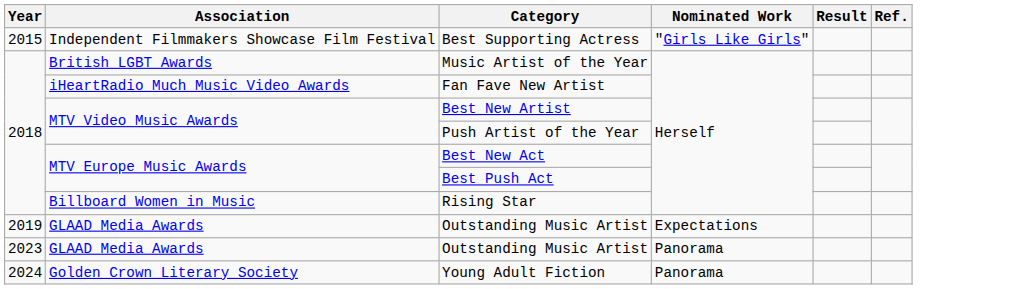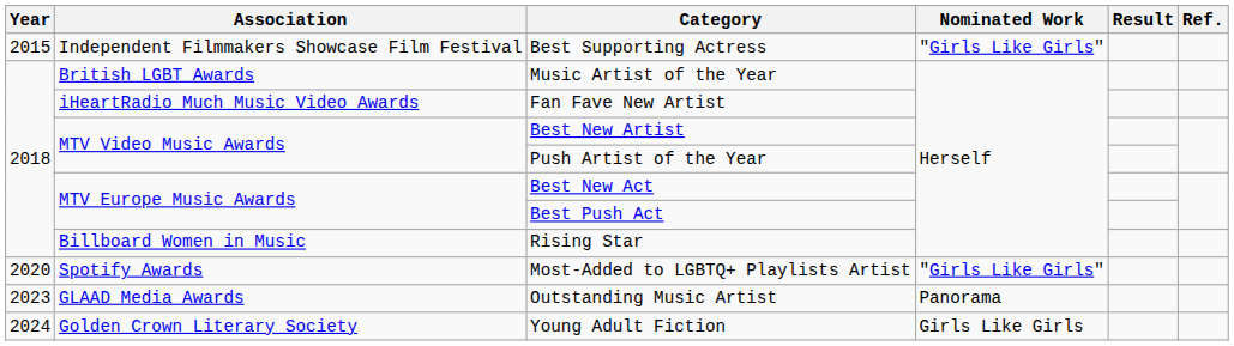 <table class="wikitable">
 <tr>
 <th>Year</th>
 <th>Association</th>
 <th>Category</th>
 <th>Nominated Work</th>
 <th>Result</th>
 <th>Ref.</th>
 </tr>
 <tr>
 <td>2015</td>
 <td>Independent Filmmakers Showcase Film Festival</td>
 <td>Best Supporting Actress</td>
 <td>"<a href='#'>Girls Like Girls</a>"</td>
 <td></td>
 <td></td>
 </tr>
 <tr>
 <td rowspan="7">2018</td>
 <td><a href='#'>British LGBT Awards</a></td>
 <td>Music Artist of the Year</td>
 <td rowspan="7">Herself</td>
 <td></td>
 <td></td>
 </tr>
 <tr>
 <td><a href='#'>iHeartRadio Much Music Video Awards</a></td>
 <td>Fan Fave New Artist</td>
 <td></td>
 <td></td>
 </tr>
 <tr>
 <td rowspan="2"><a href='#'>MTV Video Music Awards</a></td>
 <td><a href='#'>Best New Artist</a></td>
 <td></td>
 <td rowspan="2"></td>
 </tr>
 <tr>
 <td>Push Artist of the Year</td>
 <td></td>
 </tr>
 <tr>
 <td rowspan="2"><a href='#'>MTV Europe Music Awards</a></td>
 <td><a href='#'>Best New Act</a></td>
 <td></td>
 <td rowspan="2"></td>
 </tr>
 <tr>
 <td><a href='#'>Best Push Act</a></td>
 <td></td>
 </tr>
 <tr>
 <td><a href='#'>Billboard Women in Music</a></td>
 <td>Rising Star</td>
 <td></td>
 <td></td>
 </tr>
 <tr>
-<td>2019</td>
-<td><a href='#'>GLAAD Media Awards</a></td>
-<td>Outstanding Music Artist</td>
-<td>Expectations</td>
+<td>2020</td>
+<td><a href='#'>Spotify Awards</a></td>
+<td>Most-Added to LGBTQ+ Playlists Artist</td>
+<td>"<a href='#'>Girls Like Girls</a>"</td>
 <td></td>
 <td></td>
 </tr>
 <tr>
 <td>2023</td>
 <td><a href='#'>GLAAD Media Awards</a></td>
 <td>Outstanding Music Artist</td>
 <td>Panorama</td>
 <td></td>
 <td></td>
 </tr>
 <tr>
 <td>2024</td>
 <td><a href='#'>Golden Crown Literary Society</a></td>
 <td>Young Adult Fiction</td>
-<td>Panorama</td>
+<td>Girls Like Girls</td>
 <td></td>
 <td></td>
 </tr>
 </table>
